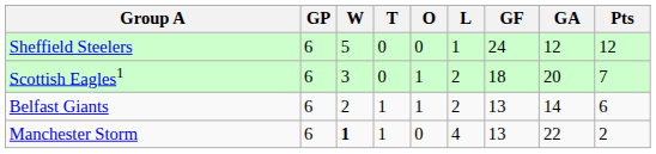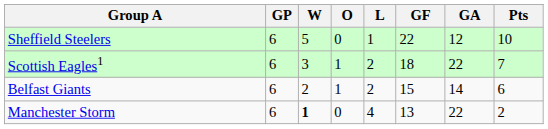 <table class="wikitable">
 <tr>
 <th width="40%">Group A</th>
 <th width="5%">GP</th>
 <th width="5%">W</th>
-<th width="5%">T</th>
 <th width="5%">O</th>
 <th width="5%">L</th>
 <th width="7.5%">GF</th>
 <th width="7.5%">GA</th>
 <th width="7.5%">Pts</th>
 </tr>
 <tr bgcolor="#CCFFCC">
 <td><a href='#'>Sheffield Steelers</a></td>
 <td>6</td>
 <td>5</td>
 <td>0</td>
-<td>0</td>
 <td>1</td>
-<td>24</td>
+<td>22</td>
 <td>12</td>
-<td>12</td>
+<td>10</td>
 </tr>
 <tr bgcolor="#CCFFCC">
 <td><a href='#'>Scottish Eagles</a><sup>1</sup></td>
 <td>6</td>
 <td>3</td>
-<td>0</td>
 <td>1</td>
 <td>2</td>
 <td>18</td>
-<td>20</td>
+<td>22</td>
 <td>7</td>
 </tr>
 <tr>
 <td><a href='#'>Belfast Giants</a></td>
 <td>6</td>
 <td>2</td>
 <td>1</td>
-<td>1</td>
 <td>2</td>
-<td>13</td>
+<td>15</td>
 <td>14</td>
 <td>6</td>
 </tr>
 <tr>
 <td><a href='#'>Manchester Storm</a></td>
 <td>6</td>
 <td><strong>1</strong></td>
-<td>1</td>
 <td>0</td>
 <td>4</td>
 <td>13</td>
 <td>22</td>
 <td>2</td>
 </tr>
 </table>
